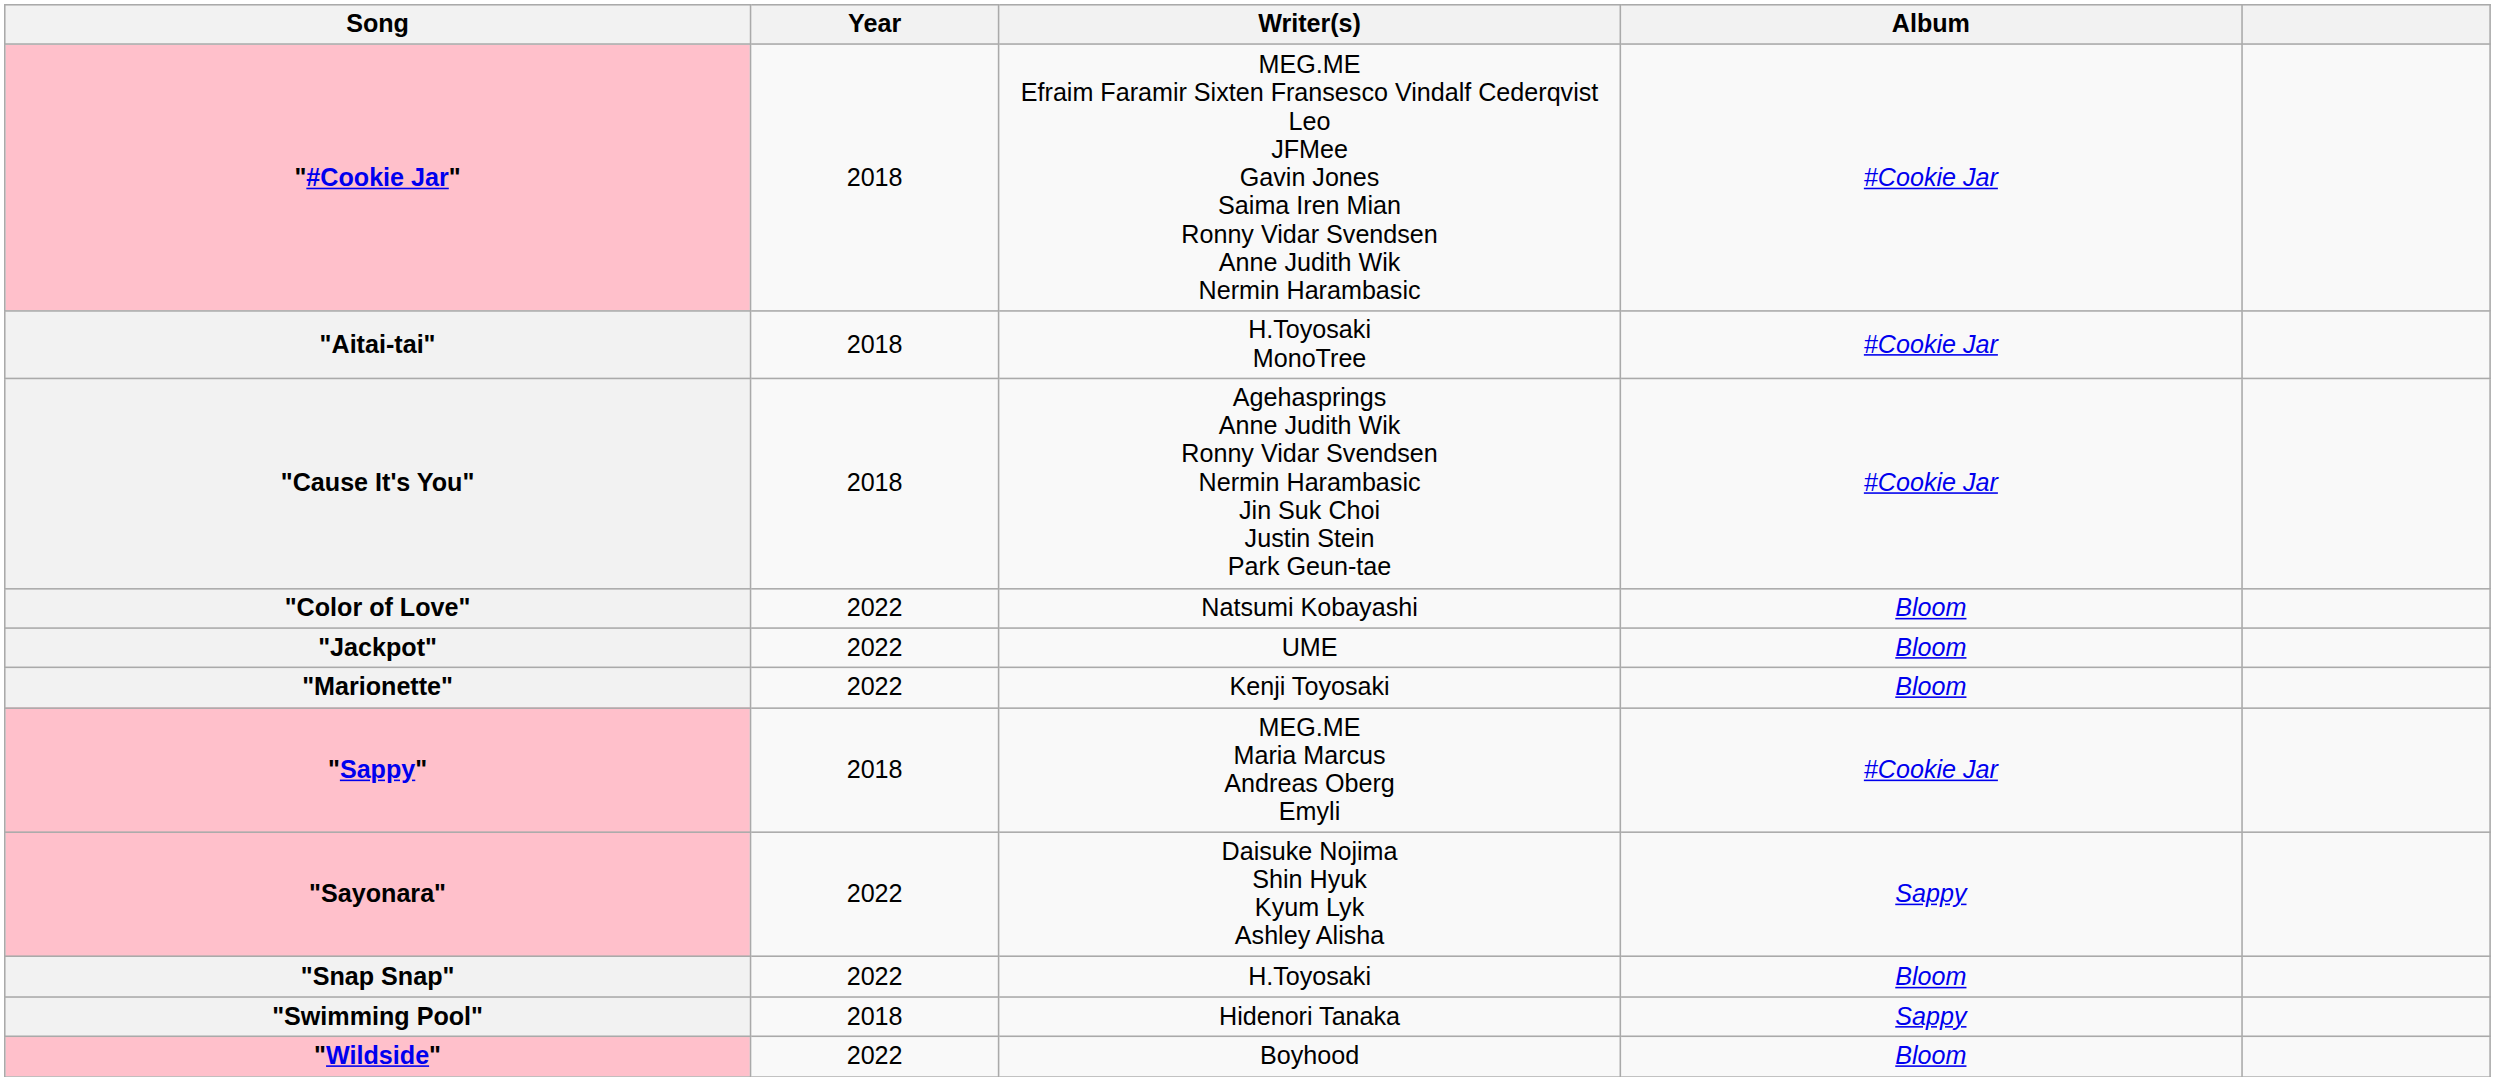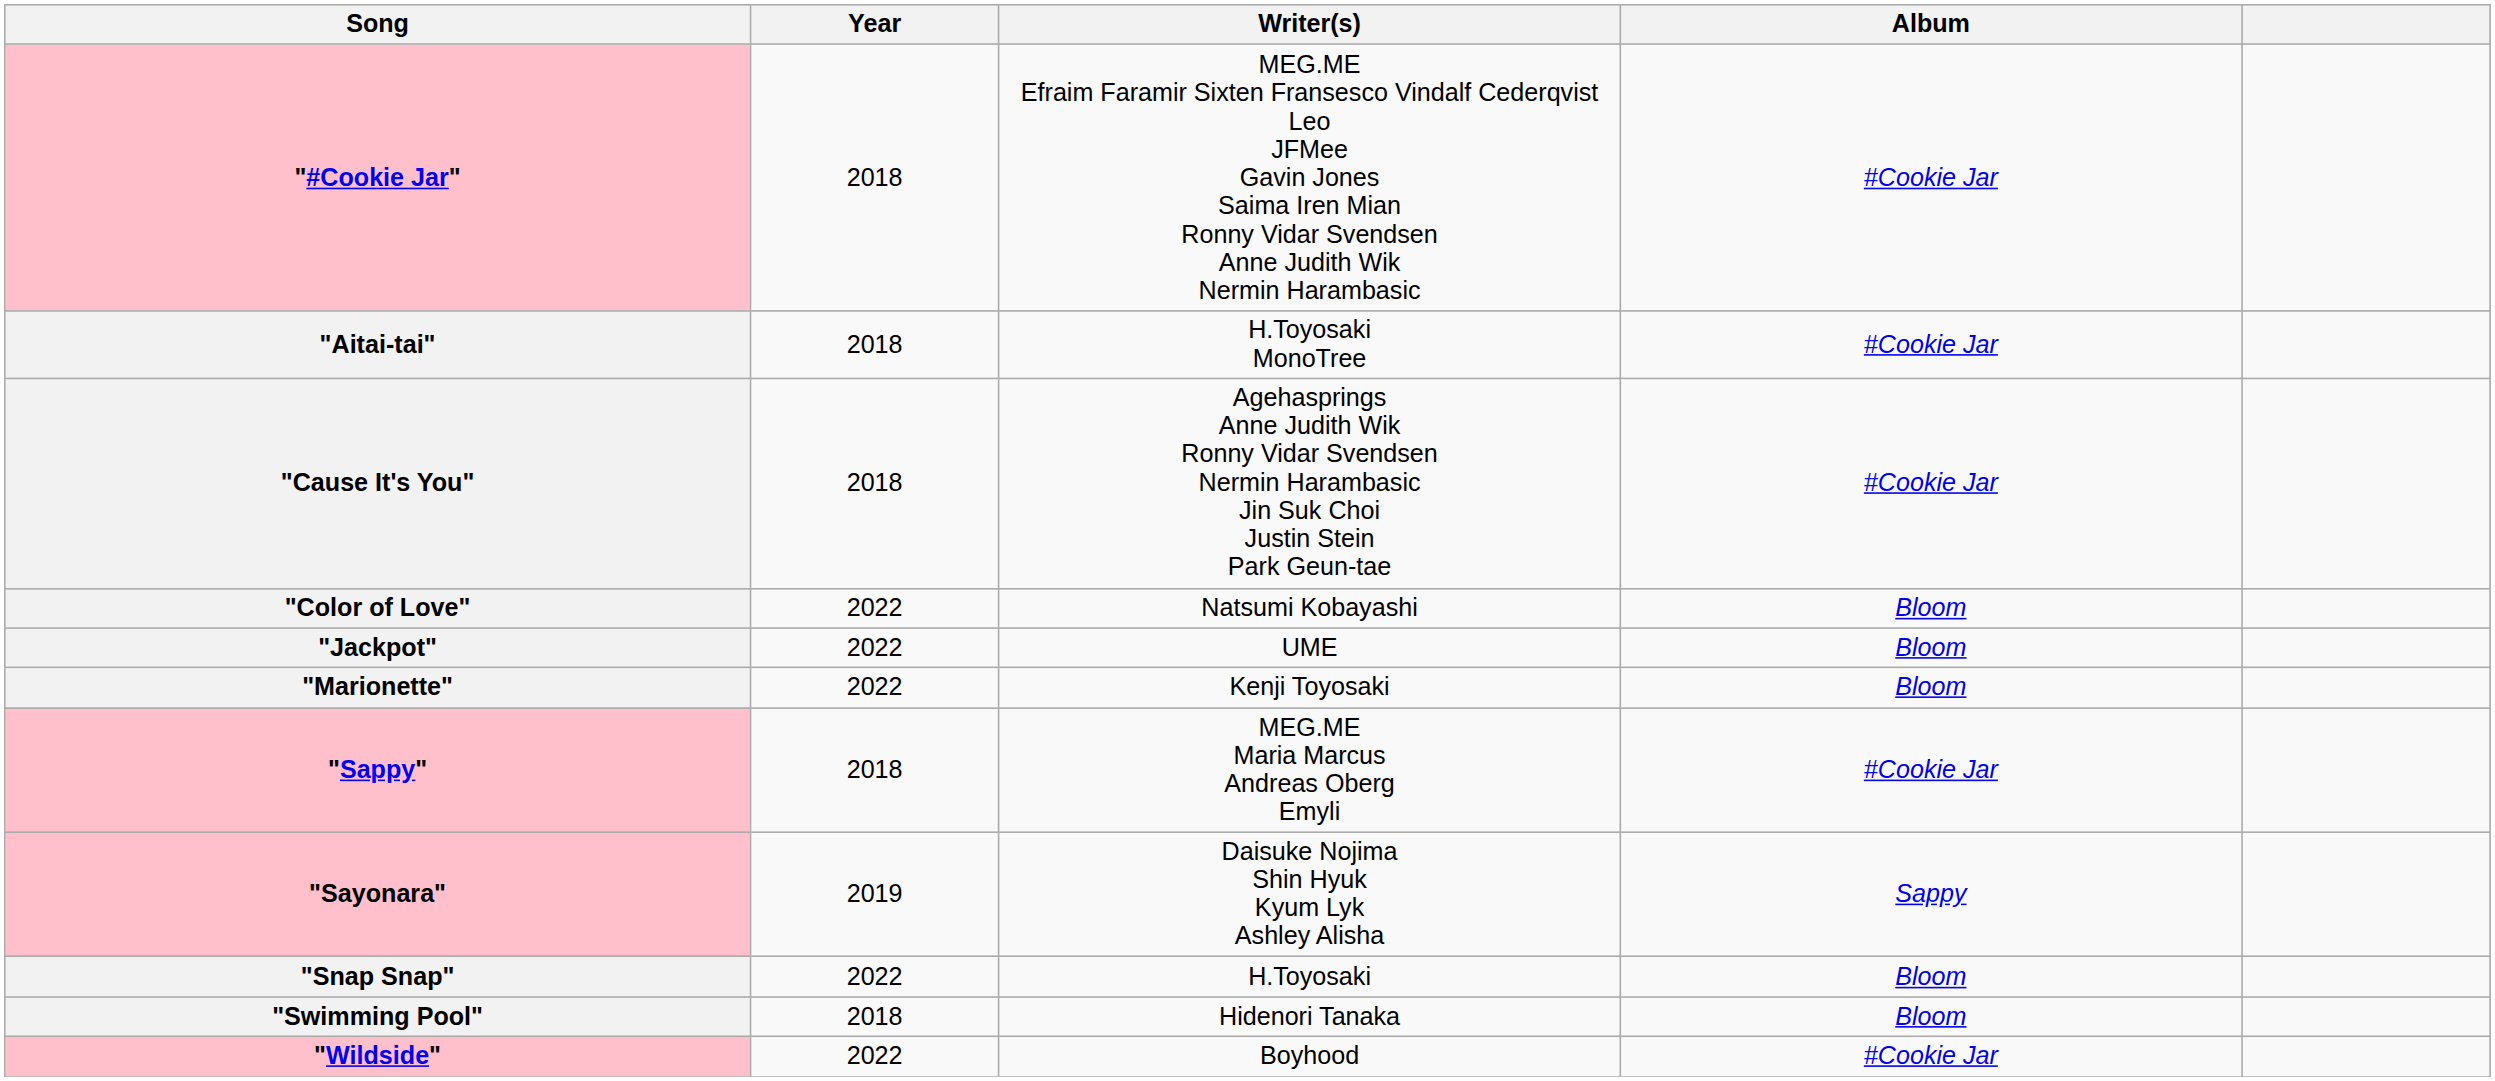 <table class="wikitable sortable plainrowheaders" style="text-align:center; width:100%">
 <tr>
 <th style="width:30%;">Song</th>
 <th style="width:10%;">Year</th>
 <th style="width:25%;">Writer(s)</th>
 <th style="width:25%;">Album</th>
 <th style="width:10%;" class="unsortable"></th>
 </tr>
 <tr>
 <th scope=row style="background-color:pink">"<a href='#'>#Cookie Jar</a>" </th>
 <td>2018</td>
 <td>MEG.ME<br>Efraim Faramir Sixten Fransesco Vindalf Cederqvist Leo<br>JFMee<br>Gavin Jones<br>Saima Iren Mian<br>Ronny Vidar Svendsen<br>Anne Judith Wik<br>Nermin Harambasic</td>
 <td><em><a href='#'>#Cookie Jar</a></em></td>
 <td></td>
 </tr>
 <tr>
 <th scope=row>"Aitai-tai"</th>
 <td>2018</td>
 <td>H.Toyosaki<br>MonoTree</td>
 <td><em><a href='#'>#Cookie Jar</a></em></td>
 <td></td>
 </tr>
 <tr>
 <th scope=row>"Cause It's You"</th>
 <td>2018</td>
 <td>Agehasprings<br>Anne Judith Wik<br>Ronny Vidar Svendsen<br>Nermin Harambasic<br>Jin Suk Choi<br>Justin Stein<br>Park Geun-tae</td>
 <td><em><a href='#'>#Cookie Jar</a></em></td>
 <td></td>
 </tr>
 <tr>
 <th scope=row>"Color of Love"</th>
 <td>2022</td>
 <td>Natsumi Kobayashi</td>
 <td><em><a href='#'>Bloom</a></em></td>
 <td></td>
 </tr>
 <tr>
 <th scope=row>"Jackpot"</th>
 <td>2022</td>
 <td>UME</td>
 <td><em><a href='#'>Bloom</a></em></td>
 <td></td>
 </tr>
 <tr>
 <th scope=row>"Marionette" </th>
 <td>2022</td>
 <td>Kenji Toyosaki</td>
 <td><em><a href='#'>Bloom</a></em></td>
 <td></td>
 </tr>
 <tr>
 <th scope=row style="background-color:pink">"<a href='#'>Sappy</a>"</th>
 <td>2018</td>
 <td>MEG.ME<br>Maria Marcus<br>Andreas Oberg<br>Emyli</td>
 <td><em><a href='#'>#Cookie Jar</a></em></td>
 <td></td>
 </tr>
 <tr>
 <th scope=row style="background-color:pink">"Sayonara"</th>
-<td>2022</td>
+<td>2019</td>
 <td>Daisuke Nojima<br>Shin Hyuk<br>Kyum Lyk<br>Ashley Alisha</td>
 <td><em><a href='#'>Sappy</a></em></td>
 <td></td>
 </tr>
 <tr>
 <th scope=row>"Snap Snap"</th>
 <td>2022</td>
 <td>H.Toyosaki</td>
 <td><em><a href='#'>Bloom</a></em></td>
 <td></td>
 </tr>
 <tr>
 <th scope=row>"Swimming Pool"</th>
 <td>2018</td>
 <td>Hidenori Tanaka</td>
-<td><em><a href='#'>Sappy</a></em></td>
+<td><em><a href='#'>Bloom</a></em></td>
 <td></td>
 </tr>
 <tr>
 <th scope=row style="background-color:pink">"<a href='#'>Wildside</a>"</th>
 <td>2022</td>
 <td>Boyhood</td>
-<td><em><a href='#'>Bloom</a></em></td>
+<td><em><a href='#'>#Cookie Jar</a></em></td>
 <td></td>
 </tr>
 </table>
